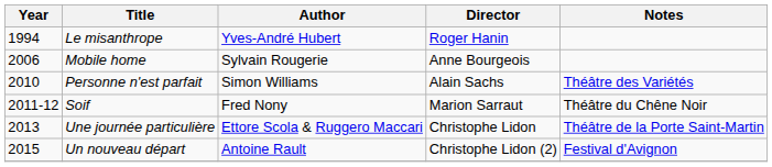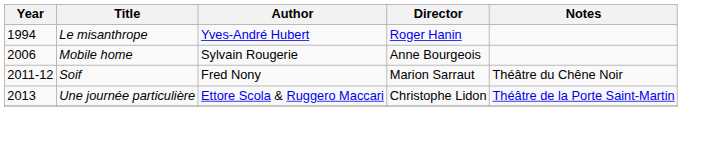 <table class="wikitable">
 <tr>
 <th>Year</th>
 <th>Title</th>
 <th>Author</th>
 <th>Director</th>
 <th>Notes</th>
 </tr>
 <tr>
 <td>1994</td>
 <td><em>Le misanthrope</em></td>
 <td><a href='#'>Yves-André Hubert</a></td>
 <td><a href='#'>Roger Hanin</a></td>
 <td></td>
 </tr>
 <tr>
 <td>2006</td>
 <td><em>Mobile home</em></td>
 <td>Sylvain Rougerie</td>
 <td>Anne Bourgeois</td>
 <td></td>
 </tr>
 <tr>
-<td>2010</td>
-<td><em>Personne n'est parfait</em></td>
-<td>Simon Williams</td>
-<td>Alain Sachs</td>
-<td><a href='#'>Théâtre des Variétés</a></td>
-</tr>
-<tr>
 <td>2011-12</td>
 <td><em>Soif</em></td>
 <td>Fred Nony</td>
 <td>Marion Sarraut</td>
 <td>Théâtre du Chêne Noir</td>
 </tr>
 <tr>
 <td>2013</td>
 <td><em>Une journée particulière</em></td>
 <td><a href='#'>Ettore Scola</a> & <a href='#'>Ruggero Maccari</a></td>
 <td>Christophe Lidon</td>
 <td><a href='#'>Théâtre de la Porte Saint-Martin</a></td>
 </tr>
 <tr>
-<td>2015</td>
-<td><em>Un nouveau départ</em></td>
-<td><a href='#'>Antoine Rault</a></td>
-<td>Christophe Lidon (2)</td>
-<td><a href='#'>Festival d'Avignon</a></td>
-</tr>
-<tr>
 </tr>
 </table>
